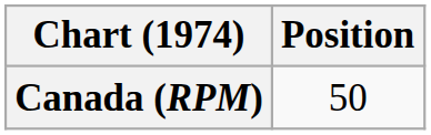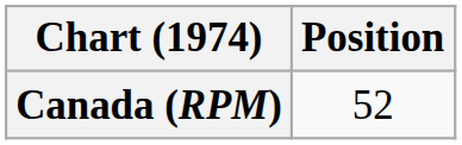 <table class="wikitable plainrowheaders" style="text-align:center">
 <tr>
 <th scope="col">Chart (1974)</th>
 <th scope="col">Position</th>
 </tr>
 <tr>
 <th scope="row">Canada (<em>RPM</em>)</th>
-<td>50</td>
+<td>52</td>
 </tr>
 </table>
